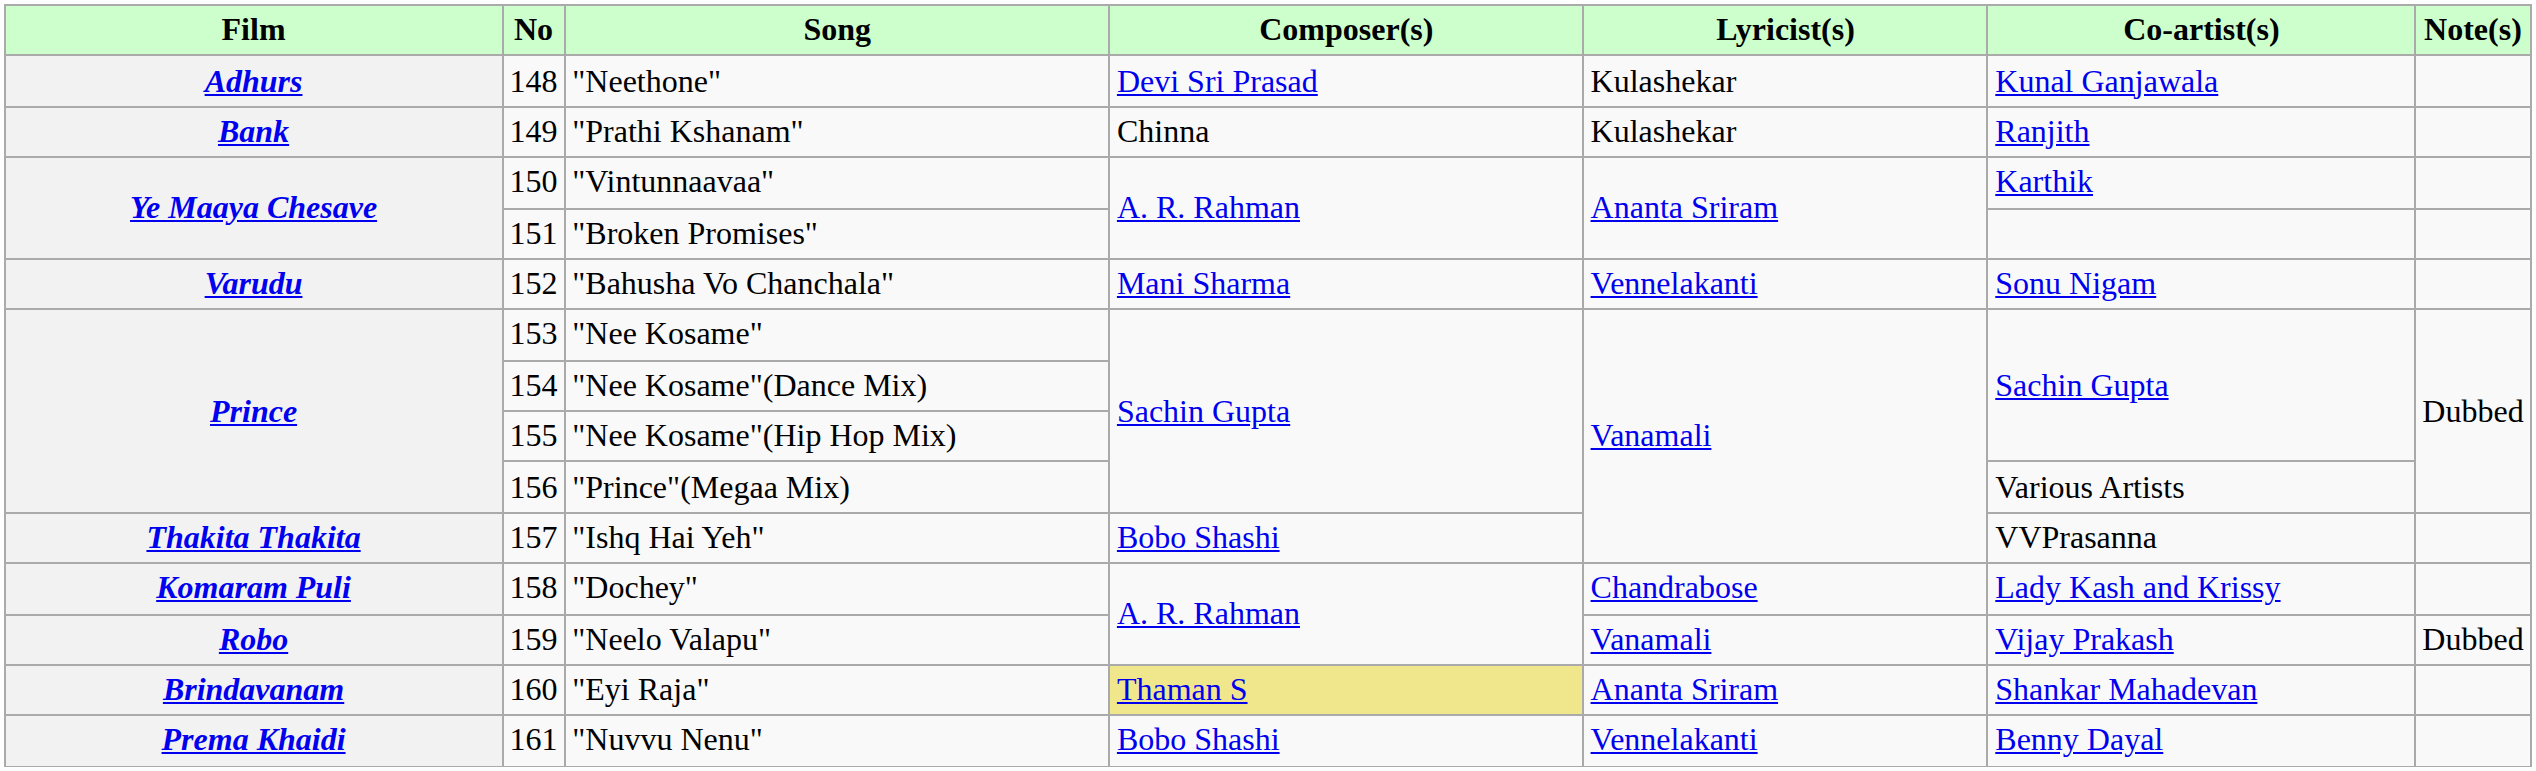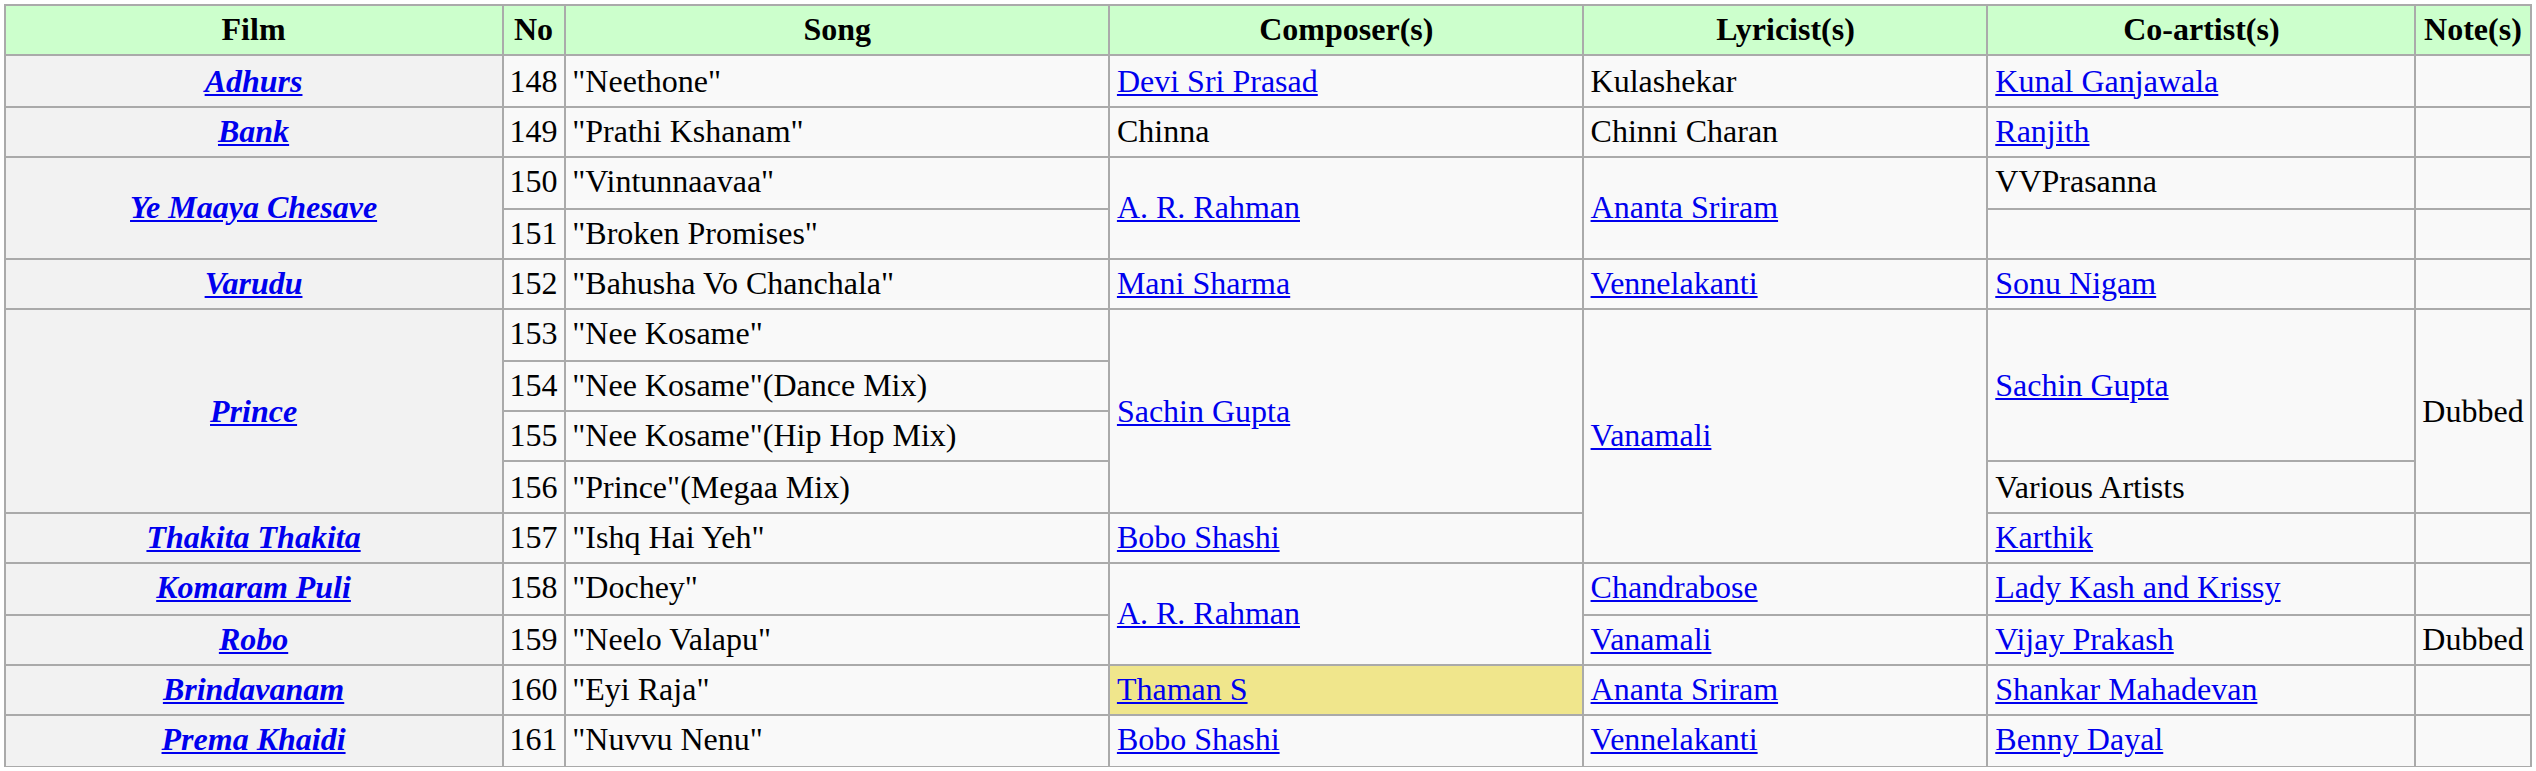 <table class="wikitable plainrowheaders" width="100%" "textcolor:#000;">
 <tr style="background:#cfc; text-align:center;">
 <td scope="col" width=21%><strong>Film</strong></td>
 <td><strong>No</strong></td>
 <td scope="col" width=23%><strong>Song</strong></td>
 <td scope="col" width=20%><strong>Composer(s)</strong></td>
 <td scope="col" width=17%><strong>Lyricist(s)</strong></td>
 <td scope="col" width=18%><strong>Co-artist(s)</strong></td>
 <td><strong>Note(s)</strong></td>
 </tr>
 <tr>
 <th><em><a href='#'>Adhurs</a></em></th>
 <td>148</td>
 <td>"Neethone"</td>
 <td><a href='#'>Devi Sri Prasad</a></td>
 <td>Kulashekar</td>
 <td><a href='#'>Kunal Ganjawala</a></td>
 <td></td>
 </tr>
 <tr>
 <th><em><a href='#'>Bank</a></em></th>
 <td>149</td>
 <td>"Prathi Kshanam"</td>
 <td>Chinna</td>
-<td>Kulashekar</td>
+<td>Chinni Charan</td>
 <td><a href='#'>Ranjith</a></td>
 <td></td>
 </tr>
 <tr>
 <th rowspan="2"><em><a href='#'>Ye Maaya Chesave</a></em></th>
 <td>150</td>
 <td>"Vintunnaavaa"</td>
 <td rowspan="2"><a href='#'>A. R. Rahman</a></td>
 <td rowspan="2"><a href='#'>Ananta Sriram</a></td>
-<td><a href='#'>Karthik</a></td>
+<td>VVPrasanna</td>
 <td></td>
 </tr>
 <tr>
 <td>151</td>
 <td>"Broken Promises"</td>
 <td></td>
 <td></td>
 </tr>
 <tr>
 <th><em><a href='#'>Varudu</a></em></th>
 <td>152</td>
 <td>"Bahusha Vo Chanchala"</td>
 <td><a href='#'>Mani Sharma</a></td>
 <td><a href='#'>Vennelakanti</a></td>
 <td><a href='#'>Sonu Nigam</a></td>
 <td></td>
 </tr>
 <tr>
 <th rowspan="4"><a href='#'><em>Prince</em></a></th>
 <td>153</td>
 <td>"Nee Kosame"</td>
 <td rowspan="4"><a href='#'>Sachin Gupta</a></td>
 <td rowspan="5"><a href='#'>Vanamali</a></td>
 <td rowspan="3"><a href='#'>Sachin Gupta</a></td>
 <td rowspan="4">Dubbed</td>
 </tr>
 <tr>
 <td>154</td>
 <td>"Nee Kosame"(Dance Mix)</td>
 </tr>
 <tr>
 <td>155</td>
 <td>"Nee Kosame"(Hip Hop Mix)</td>
 </tr>
 <tr>
 <td>156</td>
 <td>"Prince"(Megaa Mix)</td>
 <td>Various Artists</td>
 </tr>
 <tr>
 <th><em><a href='#'>Thakita Thakita</a></em></th>
 <td>157</td>
 <td>"Ishq Hai Yeh"</td>
 <td><a href='#'>Bobo Shashi</a></td>
-<td>VVPrasanna</td>
+<td><a href='#'>Karthik</a></td>
 <td></td>
 </tr>
 <tr>
 <th><a href='#'><em>Komaram Puli</em></a></th>
 <td>158</td>
 <td>"Dochey"</td>
 <td rowspan="2"><a href='#'>A. R. Rahman</a></td>
 <td><a href='#'>Chandrabose</a></td>
 <td><a href='#'>Lady Kash and Krissy</a></td>
 <td></td>
 </tr>
 <tr>
 <th><em><a href='#'>Robo</a></em></th>
 <td>159</td>
 <td>"Neelo Valapu"</td>
 <td><a href='#'>Vanamali</a></td>
 <td><a href='#'>Vijay Prakash</a></td>
 <td>Dubbed</td>
 </tr>
 <tr>
 <th><a href='#'><em>Brindavanam</em></a></th>
 <td>160</td>
 <td>"Eyi Raja"</td>
 <td style="background: khaki;"><a href='#'>Thaman S</a></td>
 <td><a href='#'>Ananta Sriram</a></td>
 <td><a href='#'>Shankar Mahadevan</a></td>
 <td></td>
 </tr>
 <tr>
 <th><a href='#'><em>Prema Khaidi</em></a></th>
 <td>161</td>
 <td>"Nuvvu Nenu"</td>
 <td><a href='#'>Bobo Shashi</a></td>
 <td><a href='#'>Vennelakanti</a></td>
 <td><a href='#'>Benny Dayal</a></td>
 <td></td>
 </tr>
 </table>
